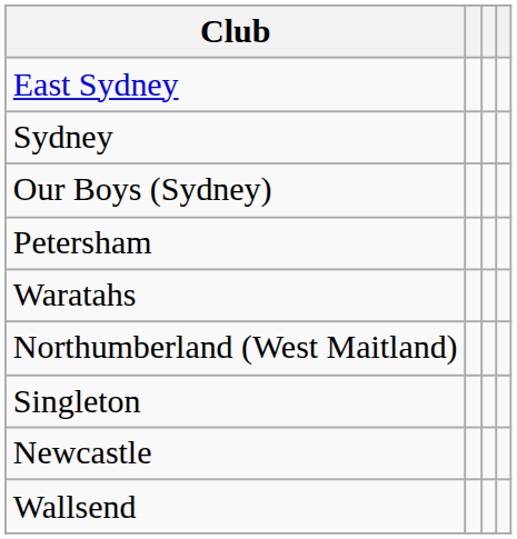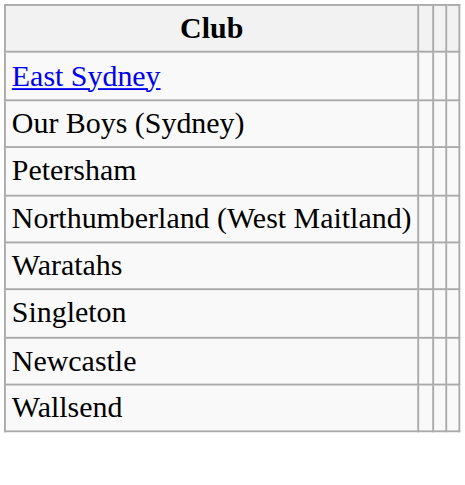 <table class="wikitable sortable" style="text-align:center;font-size:100%;">
 <tr>
 <th>Club</th>
 <th></th>
 <th></th>
 <th></th>
 </tr>
 <tr>
 <td align=left><a href='#'>East Sydney</a></td>
-<td></td>
-<td></td>
-<td></td>
-</tr>
-<tr>
-<td align=left>Sydney</td>
 <td></td>
 <td></td>
 <td></td>
 </tr>
 <tr>
 <td align=left>Our Boys (Sydney)</td>
 <td></td>
 <td></td>
 <td></td>
 </tr>
 <tr>
 <td align=left>Petersham</td>
 <td></td>
 <td></td>
 <td></td>
 </tr>
 <tr>
-<td align=left>Waratahs</td>
+<td align=left>Northumberland (West Maitland)</td>
 <td></td>
 <td></td>
 <td></td>
 </tr>
 <tr>
-<td align=left>Northumberland (West Maitland)</td>
+<td align=left>Waratahs</td>
 <td></td>
 <td></td>
 <td></td>
 </tr>
 <tr>
 <td align=left>Singleton</td>
 <td></td>
 <td></td>
 <td></td>
 </tr>
 <tr>
 <td align=left>Newcastle</td>
 <td></td>
 <td></td>
 <td></td>
 </tr>
 <tr>
 <td align=left>Wallsend</td>
 <td></td>
 <td></td>
 <td></td>
 </tr>
 </table>
